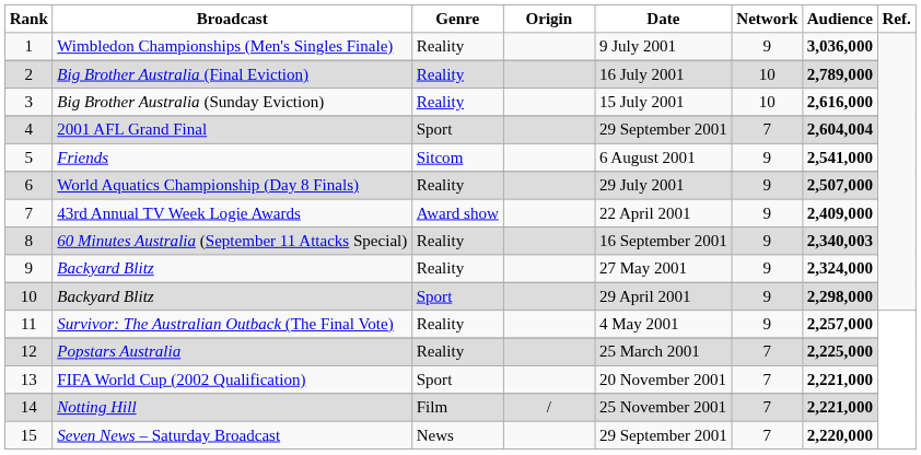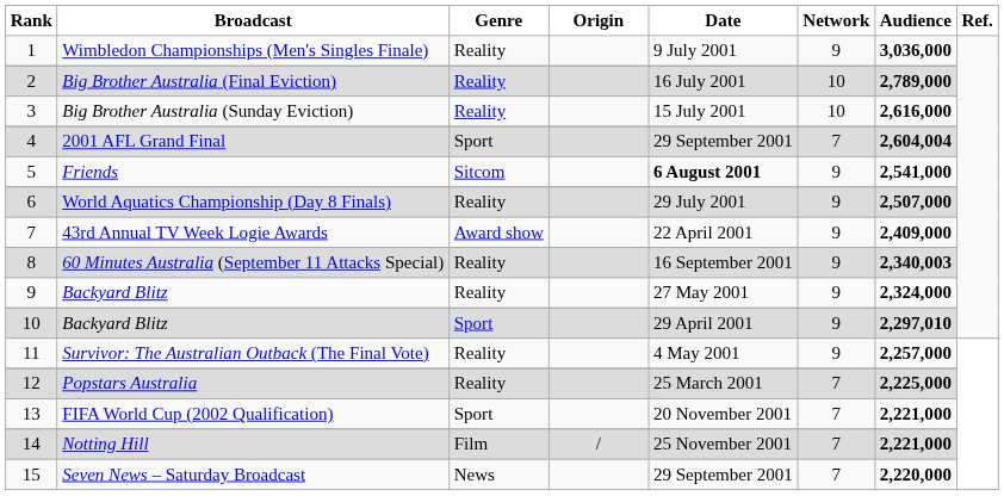 <table border="1" cellpadding="4" cel lspacing="0" style="border:1px solid #aaa; border-collapse:collapse">
 <tr bgcolor="white">
 <th><strong>Rank</strong></th>
 <th><strong>Broadcast</strong></th>
 <th><strong>Genre</strong></th>
 <th><strong>Origin</strong></th>
 <th><strong>Date</strong></th>
 <th><strong>Network</strong></th>
 <th><strong>Audience</strong></th>
 <th><strong>Ref.</strong></th>
 </tr>
 <tr bgcolor="#f9f9f9">
 <td align="center">1</td>
 <td><a href='#'>Wimbledon Championships (Men's Singles Finale)</a></td>
 <td>Reality</td>
 <td style="width: 60pt;" align="center"></td>
 <td>9 July 2001</td>
 <td align="center">9</td>
 <th>3,036,000</th>
 <td style="text-align: center;" rowspan="15"></td>
 </tr>
 <tr>
 </tr>
 <tr bgcolor=gainsboro>
 <td align="center">2</td>
 <td><a href='#'><em>Big Brother Australia</em> (Final Eviction)</a></td>
 <td><a href='#'>Reality</a></td>
 <td align="center"></td>
 <td>16 July 2001</td>
 <td align="center">10</td>
 <th>2,789,000</th>
 </tr>
 <tr bgcolor="#f9f9f9">
 <td align="center">3</td>
 <td><em>Big Brother Australia</em> (Sunday Eviction)</td>
 <td><a href='#'>Reality</a></td>
 <td align="center"></td>
 <td>15 July 2001</td>
 <td align="center">10</td>
 <th>2,616,000</th>
 </tr>
 <tr>
 </tr>
 <tr bgcolor=gainsboro>
 <td align="center">4</td>
 <td><a href='#'>2001 AFL Grand Final</a></td>
 <td>Sport</td>
 <td align="center"></td>
 <td>29 September 2001</td>
 <td align="center">7</td>
 <th>2,604,004</th>
 </tr>
 <tr bgcolor="#f9f9f9">
 <td align="center">5</td>
 <td><em><a href='#'>Friends</a></em></td>
 <td><a href='#'>Sitcom</a></td>
 <td align="center"></td>
-<td>6 August 2001</td>
+<td><strong>6 August 2001</strong></td>
 <td align="center">9</td>
 <th>2,541,000</th>
 </tr>
 <tr>
 </tr>
 <tr bgcolor=gainsboro>
 <td align="center">6</td>
 <td><a href='#'>World Aquatics Championship (Day 8 Finals)</a></td>
 <td>Reality</td>
 <td align="center"></td>
 <td>29 July 2001</td>
 <td align="center">9</td>
 <th>2,507,000</th>
 </tr>
 <tr bgcolor="#f9f9f9">
 <td align="center">7</td>
 <td><a href='#'>43rd Annual TV Week Logie Awards</a></td>
 <td><a href='#'>Award show</a></td>
 <td align="center"></td>
 <td>22 April 2001</td>
 <td align="center">9</td>
 <th>2,409,000</th>
 </tr>
 <tr>
 </tr>
 <tr bgcolor=gainsboro>
 <td align="center">8</td>
 <td><a href='#'><em>60 Minutes Australia</em></a> (<a href='#'>September 11 Attacks</a> Special)</td>
 <td>Reality</td>
 <td align="center"></td>
 <td>16 September 2001</td>
 <td align="center">9</td>
 <th>2,340,003</th>
 </tr>
 <tr bgcolor="#f9f9f9">
 <td align="center">9</td>
 <td><em><a href='#'>Backyard Blitz</a></em></td>
 <td>Reality</td>
 <td align="center"></td>
 <td>27 May 2001</td>
 <td align="center">9</td>
 <th>2,324,000</th>
 </tr>
 <tr>
 </tr>
 <tr bgcolor=gainsboro>
 <td align="center">10</td>
 <td><em>Backyard Blitz</em></td>
 <td><a href='#'>Sport</a></td>
 <td align="center"></td>
 <td>29 April 2001</td>
 <td align="center">9</td>
-<th>2,298,000</th>
+<th>2,297,010</th>
 </tr>
 <tr bgcolor="#f9f9f9">
 <td align="center">11</td>
 <td><a href='#'><em>Survivor: The Australian Outback</em> (The Final Vote)</a></td>
 <td>Reality</td>
 <td align="center"></td>
 <td>4 May 2001</td>
 <td align="center">9</td>
 <th>2,257,000</th>
 </tr>
 <tr>
 </tr>
 <tr bgcolor=gainsboro>
 <td align="center">12</td>
 <td><a href='#'><em>Popstars Australia</em></a></td>
 <td>Reality</td>
 <td align="center"></td>
 <td>25 March 2001</td>
 <td align="center">7</td>
 <th>2,225,000</th>
 </tr>
 <tr bgcolor="#f9f9f9">
 <td align="center">13</td>
 <td><a href='#'>FIFA World Cup (2002 Qualification)</a></td>
 <td>Sport</td>
 <td align="center"></td>
 <td>20 November 2001</td>
 <td align="center">7</td>
 <th>2,221,000</th>
 </tr>
 <tr>
 </tr>
 <tr bgcolor=gainsboro>
 <td align="center">14</td>
 <td><a href='#'><em>Notting Hill</em></a></td>
 <td>Film</td>
 <td align="center">/</td>
 <td>25 November 2001</td>
 <td align="center">7</td>
 <th>2,221,000</th>
 </tr>
 <tr bgcolor="#f9f9f9">
 <td align="center">15</td>
 <td><a href='#'><em>Seven News</em> – Saturday Broadcast</a></td>
 <td>News</td>
 <td align="center"></td>
 <td>29 September 2001</td>
 <td align="center">7</td>
 <th>2,220,000</th>
 </tr>
 </table>
